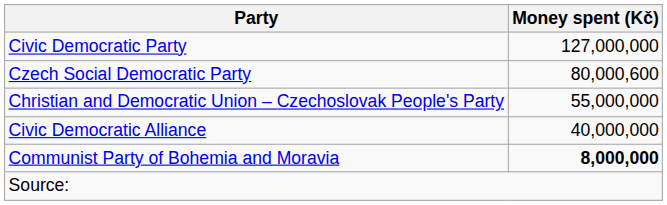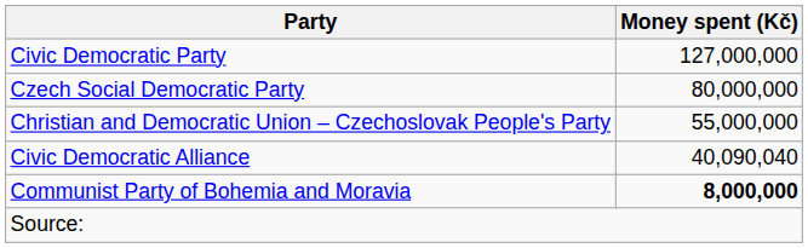 <table class=wikitable style=text-align:right>
 <tr>
 <th>Party</th>
 <th>Money spent (Kč)</th>
 </tr>
 <tr>
 <td align=left><a href='#'>Civic Democratic Party</a></td>
 <td>127,000,000</td>
 </tr>
 <tr>
 <td align=left><a href='#'>Czech Social Democratic Party</a></td>
-<td>80,000,600</td>
+<td>80,000,000</td>
 </tr>
 <tr>
 <td align=left><a href='#'>Christian and Democratic Union – Czechoslovak People's Party</a></td>
 <td>55,000,000</td>
 </tr>
 <tr>
 <td align=left><a href='#'>Civic Democratic Alliance</a></td>
-<td>40,000,000</td>
+<td>40,090,040</td>
 </tr>
 <tr>
 <td align=left><a href='#'>Communist Party of Bohemia and Moravia</a></td>
 <td><strong>8,000,000</strong></td>
 </tr>
 <tr>
 <td align=left colspan=2>Source: </td>
 </tr>
 </table>
